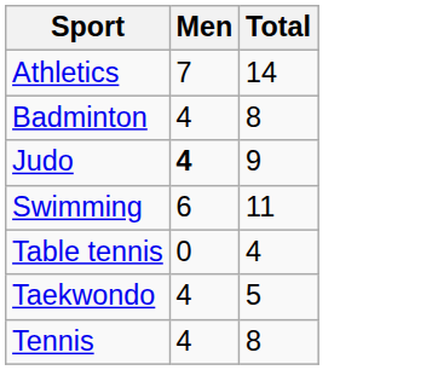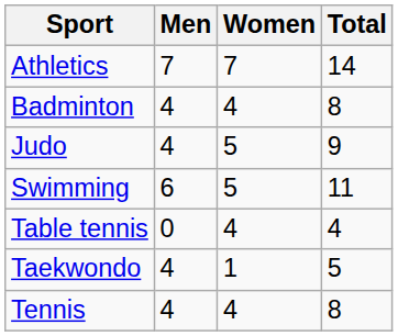 <table class="wikitable sortable">
 <tr>
 <th>Sport</th>
 <th>Men</th>
+<th>Women</th>
 <th>Total</th>
 </tr>
 <tr>
 <td><a href='#'>Athletics</a></td>
+<td>7</td>
 <td>7</td>
 <td>14</td>
 </tr>
 <tr>
 <td><a href='#'>Badminton</a></td>
 <td>4</td>
+<td>4</td>
 <td>8</td>
 </tr>
 <tr>
 <td><a href='#'>Judo</a></td>
-<td><strong>4</strong></td>
+<td>4</td>
+<td>5</td>
 <td>9</td>
 </tr>
 <tr>
 <td><a href='#'>Swimming</a></td>
 <td>6</td>
+<td>5</td>
 <td>11</td>
 </tr>
 <tr>
 <td><a href='#'>Table tennis</a></td>
 <td>0</td>
 <td>4</td>
+<td>4</td>
 </tr>
 <tr>
 <td><a href='#'>Taekwondo</a></td>
 <td>4</td>
+<td>1</td>
 <td>5</td>
 </tr>
 <tr>
 <td><a href='#'>Tennis</a></td>
 <td>4</td>
+<td>4</td>
 <td>8</td>
 </tr>
 </table>
